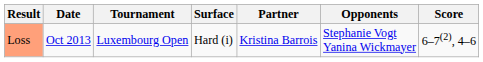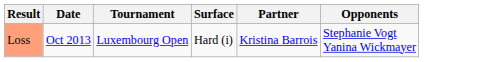 <table class="sortable wikitable">
 <tr>
 <th>Result</th>
 <th>Date</th>
 <th>Tournament</th>
 <th>Surface</th>
 <th>Partner</th>
 <th>Opponents</th>
-<th class="unsortable">Score</th>
 </tr>
 <tr>
 <td style="background:#ffa07a;">Loss</td>
 <td><a href='#'>Oct 2013</a></td>
 <td><a href='#'>Luxembourg Open</a></td>
 <td>Hard (i)</td>
 <td> <a href='#'>Kristina Barrois</a></td>
 <td> <a href='#'>Stephanie Vogt</a> <br>  <a href='#'>Yanina Wickmayer</a></td>
-<td>6–7<sup>(2)</sup>, 4–6</td>
 </tr>
 </table>
